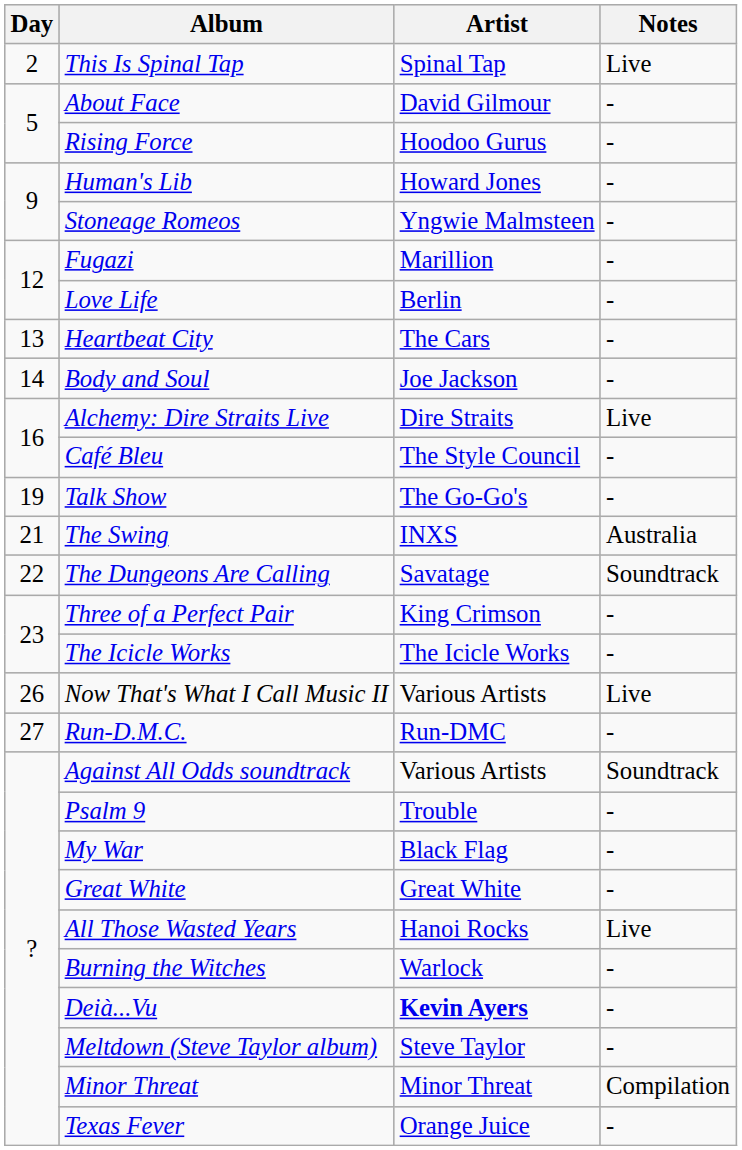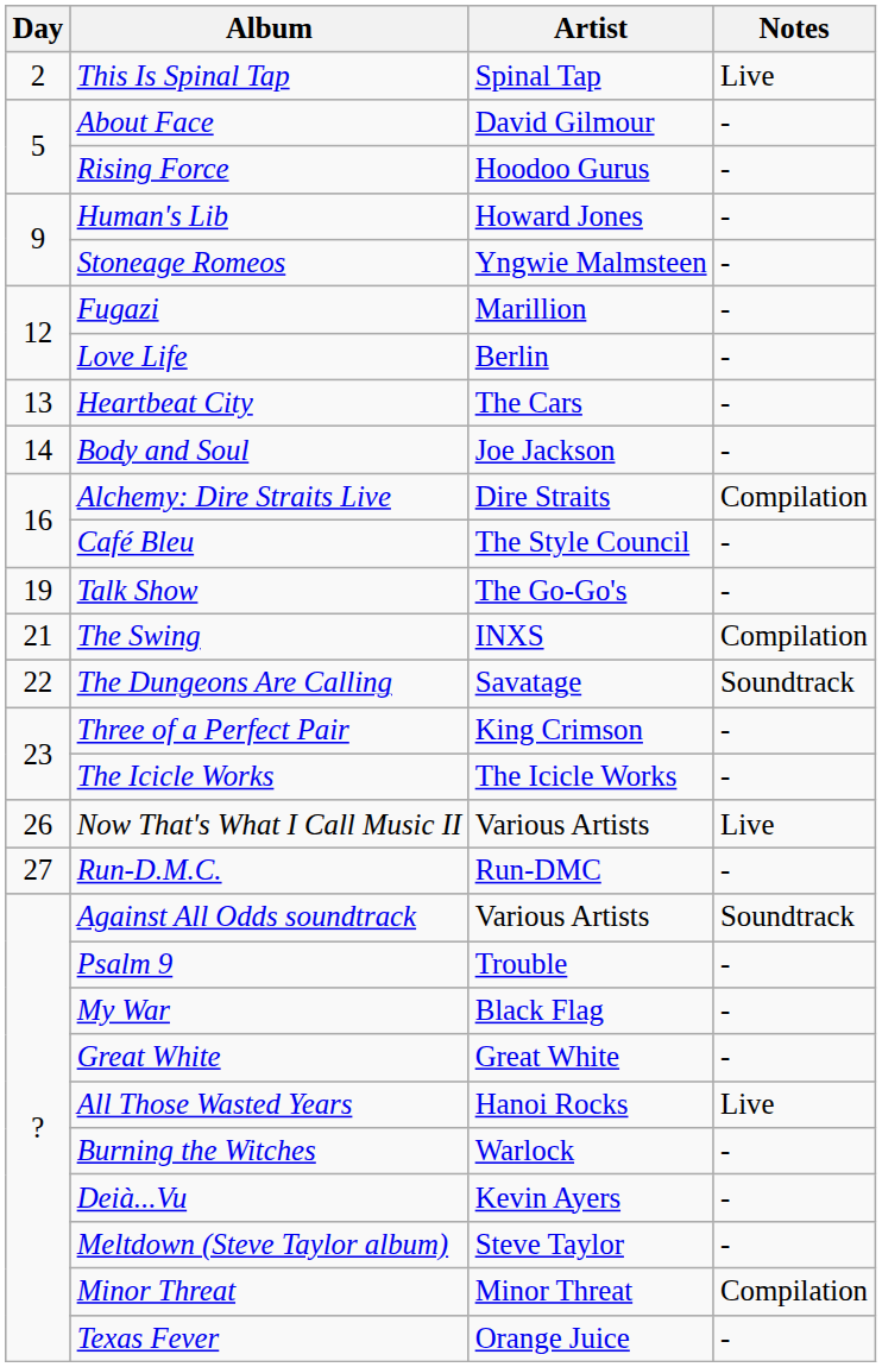 <table class="wikitable">
 <tr>
 <th>Day</th>
 <th>Album</th>
 <th>Artist</th>
 <th>Notes</th>
 </tr>
 <tr>
 <td rowspan="1" align="center">2</td>
 <td><em><a href='#'>This Is Spinal Tap</a></em></td>
 <td><a href='#'>Spinal Tap</a></td>
 <td>Live</td>
 </tr>
 <tr>
 <td rowspan="2" align="center">5</td>
 <td><em><a href='#'>About Face</a></em></td>
 <td><a href='#'>David Gilmour</a></td>
 <td>-</td>
 </tr>
 <tr>
 <td><em><a href='#'>Rising Force</a></em></td>
 <td><a href='#'>Hoodoo Gurus</a></td>
 <td>-</td>
 </tr>
 <tr>
 <td rowspan="2" align="center">9</td>
 <td><em><a href='#'>Human's Lib</a></em></td>
 <td><a href='#'>Howard Jones</a></td>
 <td>-</td>
 </tr>
 <tr>
 <td><em><a href='#'>Stoneage Romeos</a></em></td>
 <td><a href='#'>Yngwie Malmsteen</a></td>
 <td>-</td>
 </tr>
 <tr>
 <td rowspan="2" align="center">12</td>
 <td><em><a href='#'>Fugazi</a></em></td>
 <td><a href='#'>Marillion</a></td>
 <td>-</td>
 </tr>
 <tr>
 <td><em><a href='#'>Love Life</a></em></td>
 <td><a href='#'>Berlin</a></td>
 <td>-</td>
 </tr>
 <tr>
 <td rowspan="1" align="center">13</td>
 <td><em><a href='#'>Heartbeat City</a></em></td>
 <td><a href='#'>The Cars</a></td>
 <td>-</td>
 </tr>
 <tr>
 <td rowspan="1" align="center">14</td>
 <td><em><a href='#'>Body and Soul</a></em></td>
 <td><a href='#'>Joe Jackson</a></td>
 <td>-</td>
 </tr>
 <tr>
 <td rowspan="2" align="center">16</td>
 <td><em><a href='#'>Alchemy: Dire Straits Live</a></em></td>
 <td><a href='#'>Dire Straits</a></td>
-<td>Live</td>
+<td>Compilation</td>
 </tr>
 <tr>
 <td><em><a href='#'>Café Bleu</a></em></td>
 <td><a href='#'>The Style Council</a></td>
 <td>-</td>
 </tr>
 <tr>
 <td rowspan="1" align="center">19</td>
 <td><em><a href='#'>Talk Show</a></em></td>
 <td><a href='#'>The Go-Go's</a></td>
 <td>-</td>
 </tr>
 <tr>
 <td rowspan="1" align="center">21</td>
 <td><em><a href='#'>The Swing</a></em></td>
 <td><a href='#'>INXS</a></td>
-<td>Australia</td>
+<td>Compilation</td>
 </tr>
 <tr>
 <td rowspan="1" align="center">22</td>
 <td><em><a href='#'>The Dungeons Are Calling</a></em></td>
 <td><a href='#'>Savatage</a></td>
 <td>Soundtrack</td>
 </tr>
 <tr>
 <td rowspan="2" align="center">23</td>
 <td><em><a href='#'>Three of a Perfect Pair</a></em></td>
 <td><a href='#'>King Crimson</a></td>
 <td>-</td>
 </tr>
 <tr>
 <td><em><a href='#'>The Icicle Works</a></em></td>
 <td><a href='#'>The Icicle Works</a></td>
 <td>-</td>
 </tr>
 <tr>
 <td rowspan="1" align="center">26</td>
 <td><em>Now That's What I Call Music II</em></td>
 <td>Various Artists</td>
 <td>Live</td>
 </tr>
 <tr>
 <td rowspan="1" align="center">27</td>
 <td><em><a href='#'>Run-D.M.C.</a></em></td>
 <td><a href='#'>Run-DMC</a></td>
 <td>-</td>
 </tr>
 <tr>
 <td rowspan="10" align="center">?</td>
 <td><em><a href='#'>Against All Odds soundtrack</a></em></td>
 <td>Various Artists</td>
 <td>Soundtrack</td>
 </tr>
 <tr>
 <td><em><a href='#'>Psalm 9</a></em></td>
 <td><a href='#'>Trouble</a></td>
 <td>-</td>
 </tr>
 <tr>
 <td><em><a href='#'>My War</a></em></td>
 <td><a href='#'>Black Flag</a></td>
 <td>-</td>
 </tr>
 <tr>
 <td><em><a href='#'>Great White</a></em></td>
 <td><a href='#'>Great White</a></td>
 <td>-</td>
 </tr>
 <tr>
 <td><em><a href='#'>All Those Wasted Years</a></em></td>
 <td><a href='#'>Hanoi Rocks</a></td>
 <td>Live</td>
 </tr>
 <tr>
 <td><em><a href='#'>Burning the Witches</a></em></td>
 <td><a href='#'>Warlock</a></td>
 <td>-</td>
 </tr>
 <tr>
 <td><em><a href='#'>Deià...Vu</a></em></td>
-<td><strong><a href='#'>Kevin Ayers</a></strong></td>
+<td><a href='#'>Kevin Ayers</a></td>
 <td>-</td>
 </tr>
 <tr>
 <td><em><a href='#'>Meltdown (Steve Taylor album)</a></em></td>
 <td><a href='#'>Steve Taylor</a></td>
 <td>-</td>
 </tr>
 <tr>
 <td><em><a href='#'>Minor Threat</a></em></td>
 <td><a href='#'>Minor Threat</a></td>
 <td>Compilation</td>
 </tr>
 <tr>
 <td><em><a href='#'>Texas Fever</a></em></td>
 <td><a href='#'>Orange Juice</a></td>
 <td>-</td>
 </tr>
 <tr>
 </tr>
 </table>
